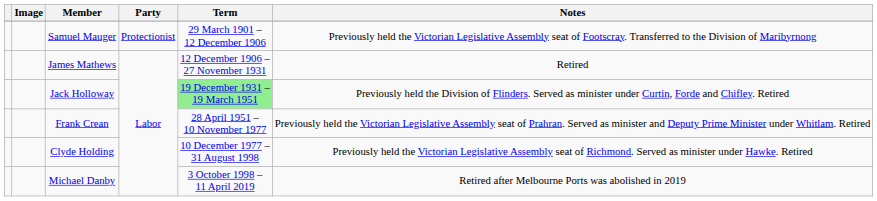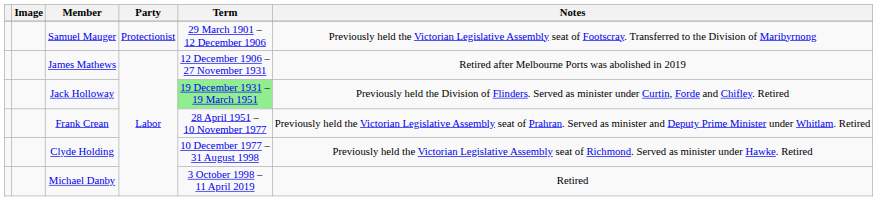 <table class=wikitable style="text-align:center">
 <tr>
 <th></th>
 <th>Image</th>
 <th>Member</th>
 <th>Party</th>
 <th>Term</th>
 <th>Notes</th>
 </tr>
 <tr>
 </tr>
 <tr>
 <td> </td>
 <td></td>
 <td><a href='#'>Samuel Mauger</a><br></td>
 <td><a href='#'>Protectionist</a></td>
 <td nowrap><a href='#'>29 March 1901</a> –<br><a href='#'>12 December 1906</a></td>
 <td>Previously held the <a href='#'>Victorian Legislative Assembly</a> seat of <a href='#'>Footscray</a>. Transferred to the Division of <a href='#'>Maribyrnong</a></td>
 </tr>
 <tr>
 <td> </td>
 <td></td>
 <td><a href='#'>James Mathews</a><br></td>
 <td rowspan="5"><a href='#'>Labor</a></td>
 <td nowrap><a href='#'>12 December 1906</a> –<br><a href='#'>27 November 1931</a></td>
-<td>Retired</td>
+<td>Retired after Melbourne Ports was abolished in 2019</td>
 </tr>
 <tr>
 <td> </td>
 <td></td>
 <td><a href='#'>Jack Holloway</a><br></td>
 <td nowrap style="background: lightgreen;"><a href='#'>19 December 1931</a> –<br><a href='#'>19 March 1951</a></td>
 <td>Previously held the Division of <a href='#'>Flinders</a>. Served as minister under <a href='#'>Curtin</a>, <a href='#'>Forde</a> and <a href='#'>Chifley</a>. Retired</td>
 </tr>
 <tr>
 <td> </td>
 <td></td>
 <td><a href='#'>Frank Crean</a><br></td>
 <td nowrap><a href='#'>28 April 1951</a> –<br><a href='#'>10 November 1977</a></td>
 <td>Previously held the <a href='#'>Victorian Legislative Assembly</a> seat of <a href='#'>Prahran</a>. Served as minister and <a href='#'>Deputy Prime Minister</a> under <a href='#'>Whitlam</a>. Retired</td>
 </tr>
 <tr>
 <td> </td>
 <td></td>
 <td><a href='#'>Clyde Holding</a><br></td>
 <td nowrap><a href='#'>10 December 1977</a> –<br><a href='#'>31 August 1998</a></td>
 <td>Previously held the <a href='#'>Victorian Legislative Assembly</a> seat of <a href='#'>Richmond</a>. Served as minister under <a href='#'>Hawke</a>. Retired</td>
 </tr>
 <tr>
 <td> </td>
 <td></td>
 <td><a href='#'>Michael Danby</a><br></td>
 <td nowrap><a href='#'>3 October 1998</a> –<br><a href='#'>11 April 2019</a></td>
-<td>Retired after Melbourne Ports was abolished in 2019</td>
+<td>Retired</td>
 </tr>
 </table>
